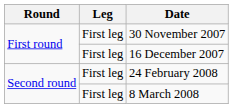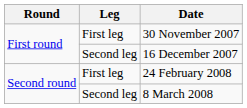 <table class="wikitable">
 <tr>
 <th>Round</th>
 <th>Leg</th>
 <th>Date</th>
 </tr>
 <tr>
 <td rowspan=2><a href='#'>First round</a></td>
 <td>First leg</td>
 <td>30 November 2007</td>
 </tr>
 <tr>
-<td>First leg</td>
+<td>Second leg</td>
 <td>16 December 2007</td>
 </tr>
 <tr>
 <td rowspan=2><a href='#'>Second round</a></td>
 <td>First leg</td>
 <td>24 February 2008</td>
 </tr>
 <tr>
-<td>First leg</td>
+<td>Second leg</td>
 <td>8 March 2008</td>
 </tr>
 </table>
